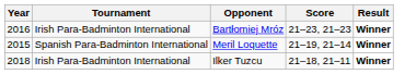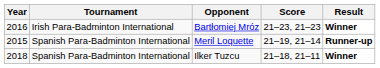 <table class="sortable wikitable" style="font-size: 90%;">
 <tr>
 <th>Year</th>
 <th>Tournament</th>
 <th>Opponent</th>
 <th>Score</th>
 <th>Result</th>
 </tr>
 <tr>
 <td align="center">2016</td>
 <td align="left">Irish Para-Badminton International</td>
 <td align="left"> <a href='#'>Bartłomiej Mróz</a></td>
 <td align="left">21–23, 21–23</td>
 <td style="text-align:left; background:white"> <strong>Winner</strong></td>
 </tr>
 <tr>
 <td align="center">2015</td>
 <td align="left">Spanish Para-Badminton International</td>
 <td align="left"> <a href='#'>Meril Loquette</a></td>
 <td align="left">21–19, 21–14</td>
-<td style="text-align:left; background:white"> <strong>Winner</strong></td>
+<td style="text-align:left; background:white"> <strong>Runner-up</strong></td>
 </tr>
 <tr>
 <td align="center">2018</td>
-<td align="left">Irish Para-Badminton International</td>
+<td align="left">Spanish Para-Badminton International</td>
 <td align="left">  Ilker Tuzcu</td>
 <td align="left">21–18, 21–11</td>
 <td style="text-align:left; background:white"> <strong>Winner</strong></td>
 </tr>
 </table>
